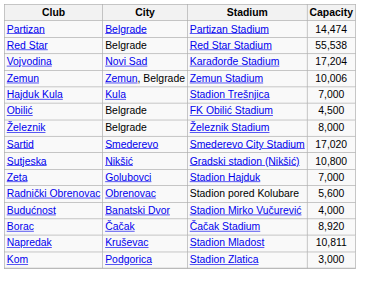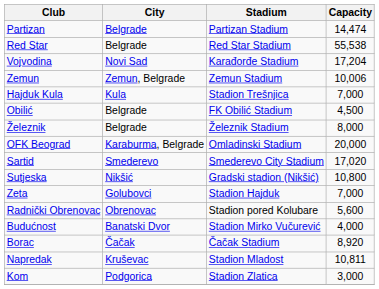 <table class="wikitable sortable">
 <tr>
 <th>Club</th>
 <th>City</th>
 <th>Stadium</th>
 <th>Capacity</th>
 </tr>
 <tr>
 <td><a href='#'>Partizan</a></td>
 <td><a href='#'>Belgrade</a></td>
 <td><a href='#'>Partizan Stadium</a></td>
 <td align="center">14,474</td>
 </tr>
 <tr>
 <td><a href='#'>Red Star</a></td>
 <td>Belgrade</td>
 <td><a href='#'>Red Star Stadium</a></td>
 <td align="center">55,538</td>
 </tr>
 <tr>
 <td><a href='#'>Vojvodina</a></td>
 <td><a href='#'>Novi Sad</a></td>
 <td><a href='#'>Karađorđe Stadium</a></td>
 <td align="center">17,204</td>
 </tr>
 <tr>
 <td><a href='#'>Zemun</a></td>
 <td><a href='#'>Zemun</a>, Belgrade</td>
 <td><a href='#'>Zemun Stadium</a></td>
 <td align="center">10,006</td>
 </tr>
 <tr>
 <td><a href='#'>Hajduk Kula</a></td>
 <td><a href='#'>Kula</a></td>
 <td><a href='#'>Stadion Trešnjica</a></td>
 <td align="center">7,000</td>
 </tr>
 <tr>
 <td><a href='#'>Obilić</a></td>
 <td>Belgrade</td>
 <td><a href='#'>FK Obilić Stadium</a></td>
 <td align="center">4,500</td>
 </tr>
 <tr>
 <td><a href='#'>Železnik</a></td>
 <td>Belgrade</td>
 <td><a href='#'>Železnik Stadium</a></td>
 <td align="center">8,000</td>
+</tr>
+<tr>
+<td><a href='#'>OFK Beograd</a></td>
+<td><a href='#'>Karaburma</a>, Belgrade</td>
+<td><a href='#'>Omladinski Stadium</a></td>
+<td align="center">20,000</td>
 </tr>
 <tr>
 <td><a href='#'>Sartid</a></td>
 <td><a href='#'>Smederevo</a></td>
 <td><a href='#'>Smederevo City Stadium</a></td>
 <td align="center">17,020</td>
 </tr>
 <tr>
 <td><a href='#'>Sutjeska</a></td>
 <td><a href='#'>Nikšić</a></td>
 <td><a href='#'>Gradski stadion (Nikšić)</a></td>
 <td align="center">10,800</td>
 </tr>
 <tr>
 <td><a href='#'>Zeta</a></td>
 <td><a href='#'>Golubovci</a></td>
 <td><a href='#'>Stadion Hajduk</a></td>
 <td align="center">7,000</td>
 </tr>
 <tr>
 <td><a href='#'>Radnički Obrenovac</a></td>
 <td><a href='#'>Obrenovac</a></td>
 <td>Stadion pored Kolubare</td>
 <td align="center">5,600</td>
 </tr>
 <tr>
 <td><a href='#'>Budućnost</a></td>
 <td><a href='#'>Banatski Dvor</a></td>
 <td><a href='#'>Stadion Mirko Vučurević</a></td>
 <td align="center">4,000</td>
 </tr>
 <tr>
 <td><a href='#'>Borac</a></td>
 <td><a href='#'>Čačak</a></td>
 <td><a href='#'>Čačak Stadium</a></td>
 <td align="center">8,920</td>
 </tr>
 <tr>
 <td><a href='#'>Napredak</a></td>
 <td><a href='#'>Kruševac</a></td>
 <td><a href='#'>Stadion Mladost</a></td>
 <td align="center">10,811</td>
 </tr>
 <tr>
 <td><a href='#'>Kom</a></td>
 <td><a href='#'>Podgorica</a></td>
 <td><a href='#'>Stadion Zlatica</a></td>
 <td align="center">3,000</td>
 </tr>
 <tr>
 </tr>
 </table>
